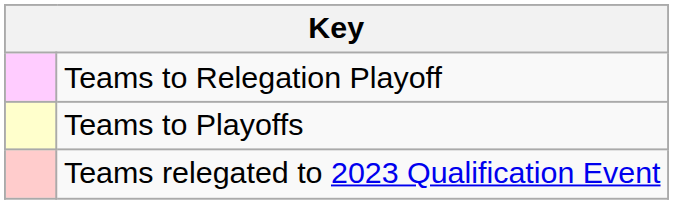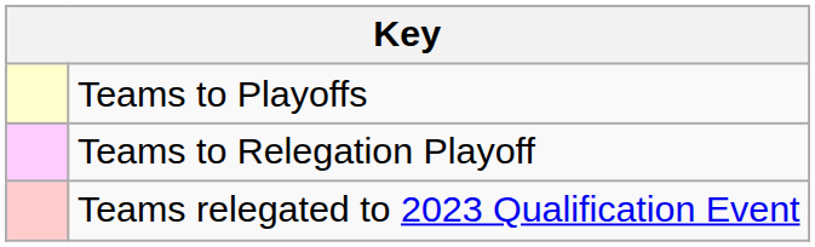 <table class="wikitable" style="text-align:center">
 <tr>
 <th colspan=2>Key</th>
+</tr>
+<tr>
+<td style="background:#ffffcc; width:20px;"></td>
+<td align=left>Teams to Playoffs</td>
 </tr>
 <tr>
 <td style="background:#ffccff; width:20px;"></td>
 <td align=left>Teams to Relegation Playoff</td>
 </tr>
 <tr>
-<td style="background:#ffffcc; width:20px;"></td>
-<td align=left>Teams to Playoffs</td>
-</tr>
-<tr>
 <td style="background:#ffcccc; width:20px;"></td>
 <td align=left>Teams relegated to <a href='#'>2023 Qualification Event</a></td>
 </tr>
 </table>
